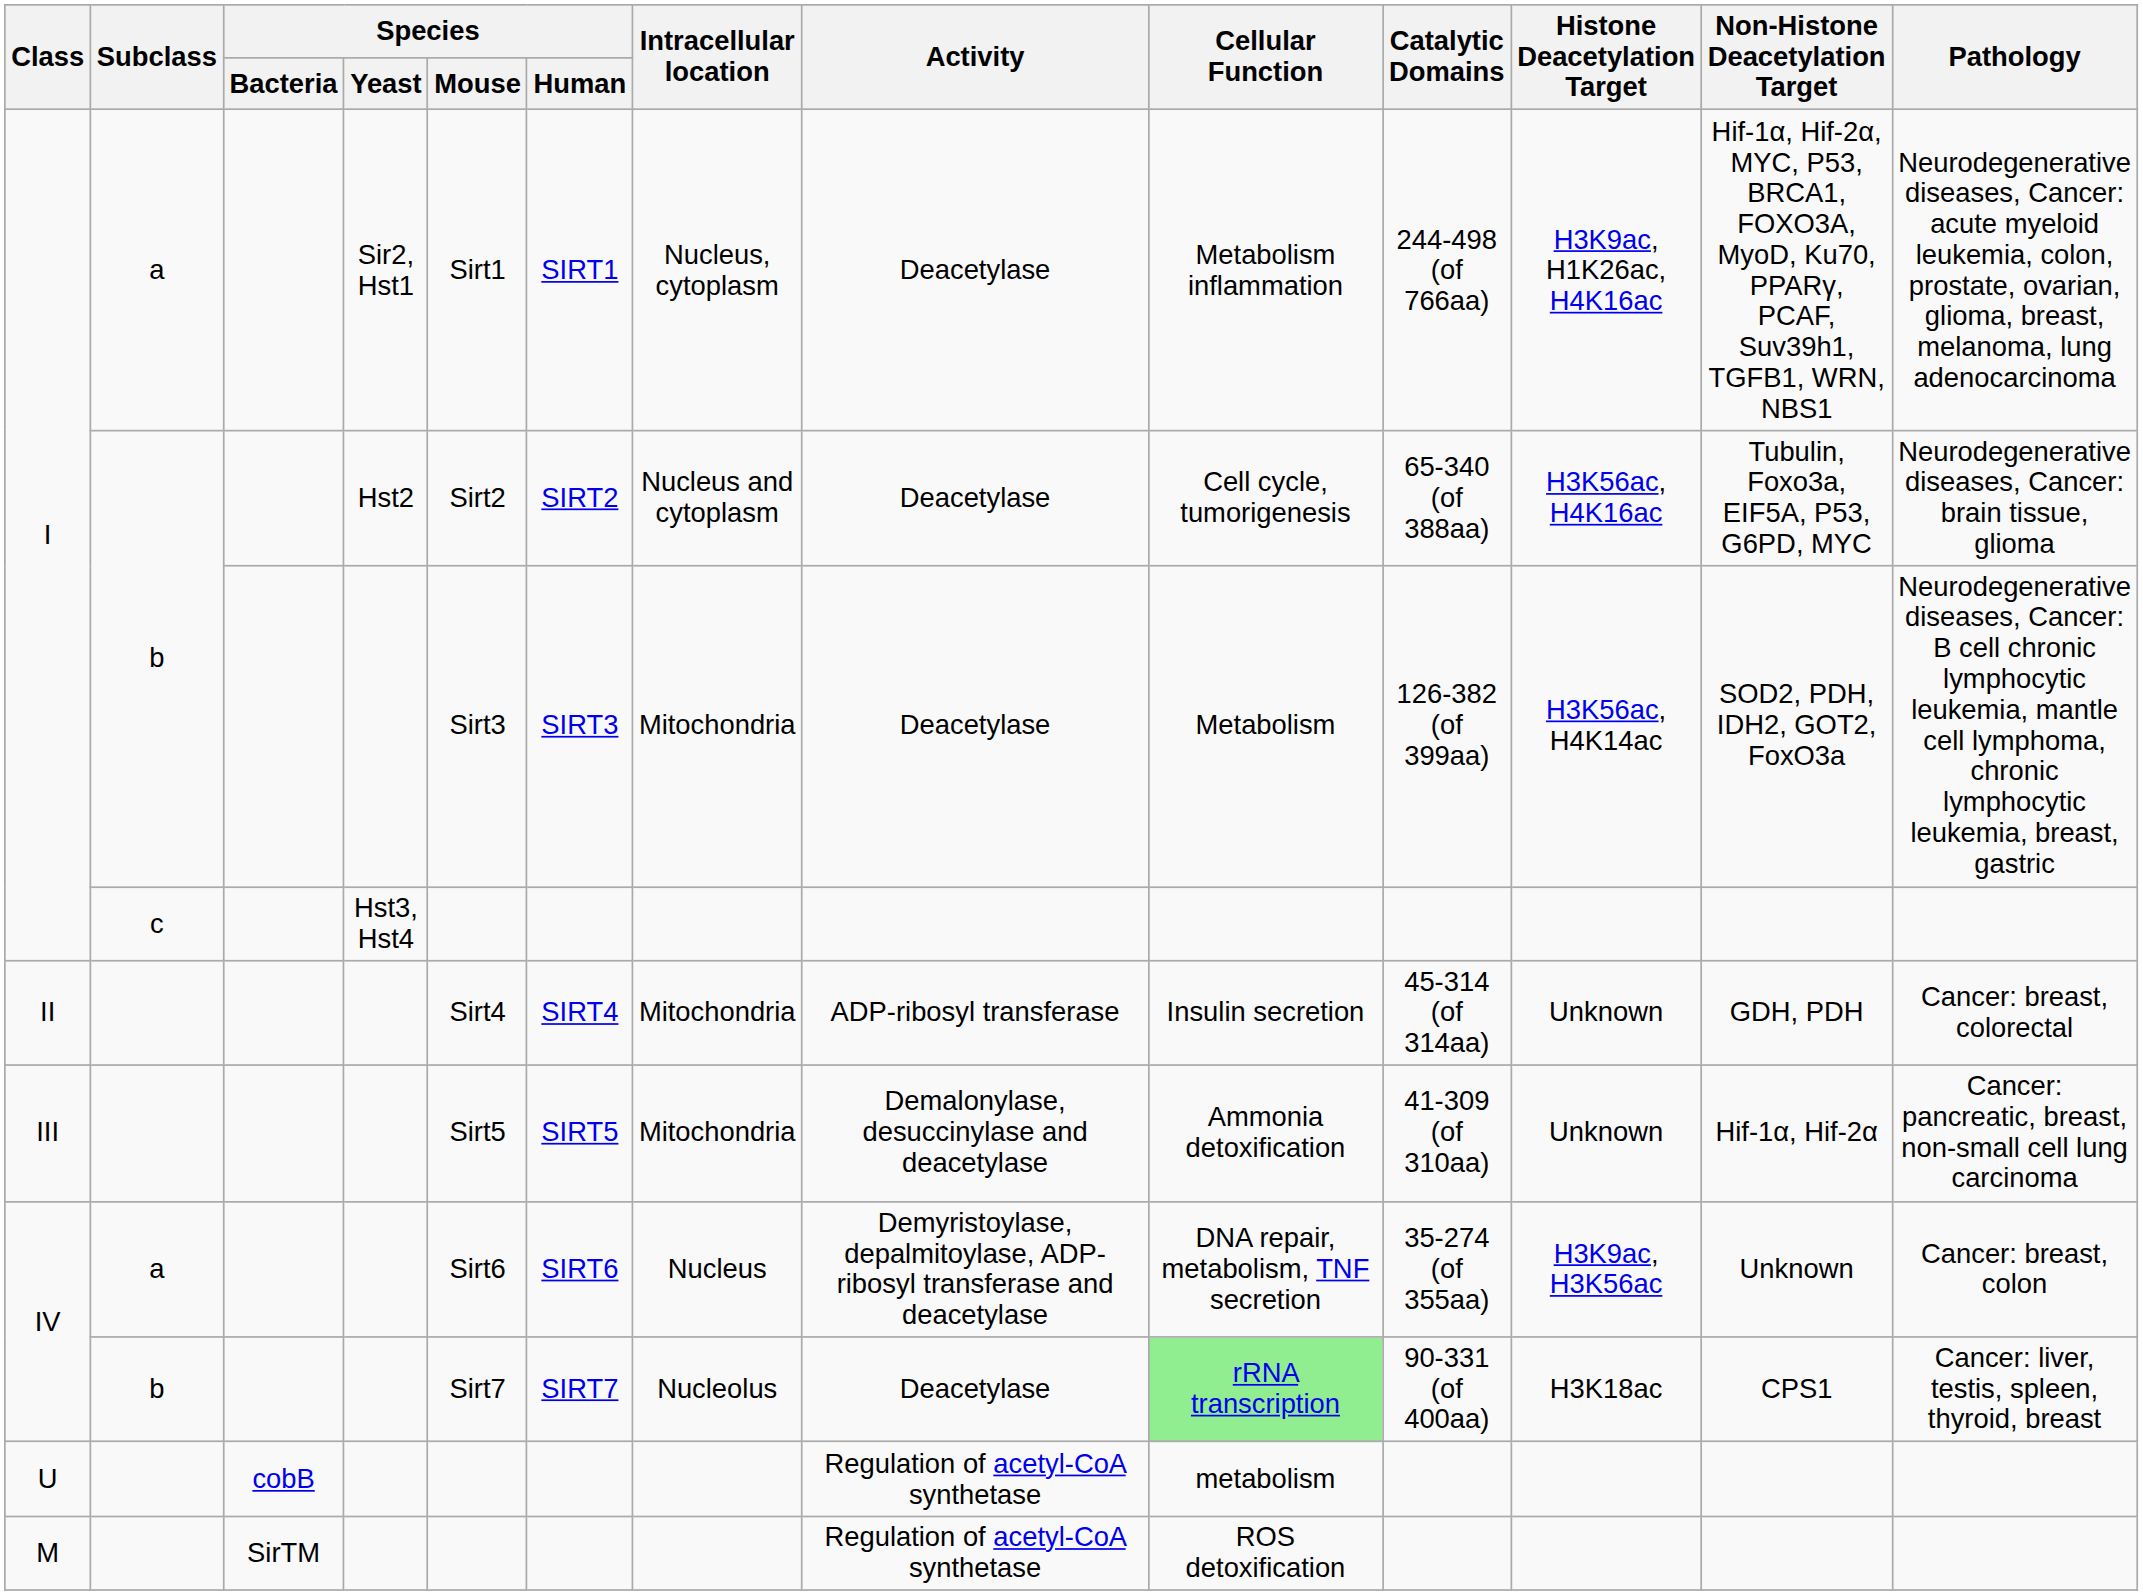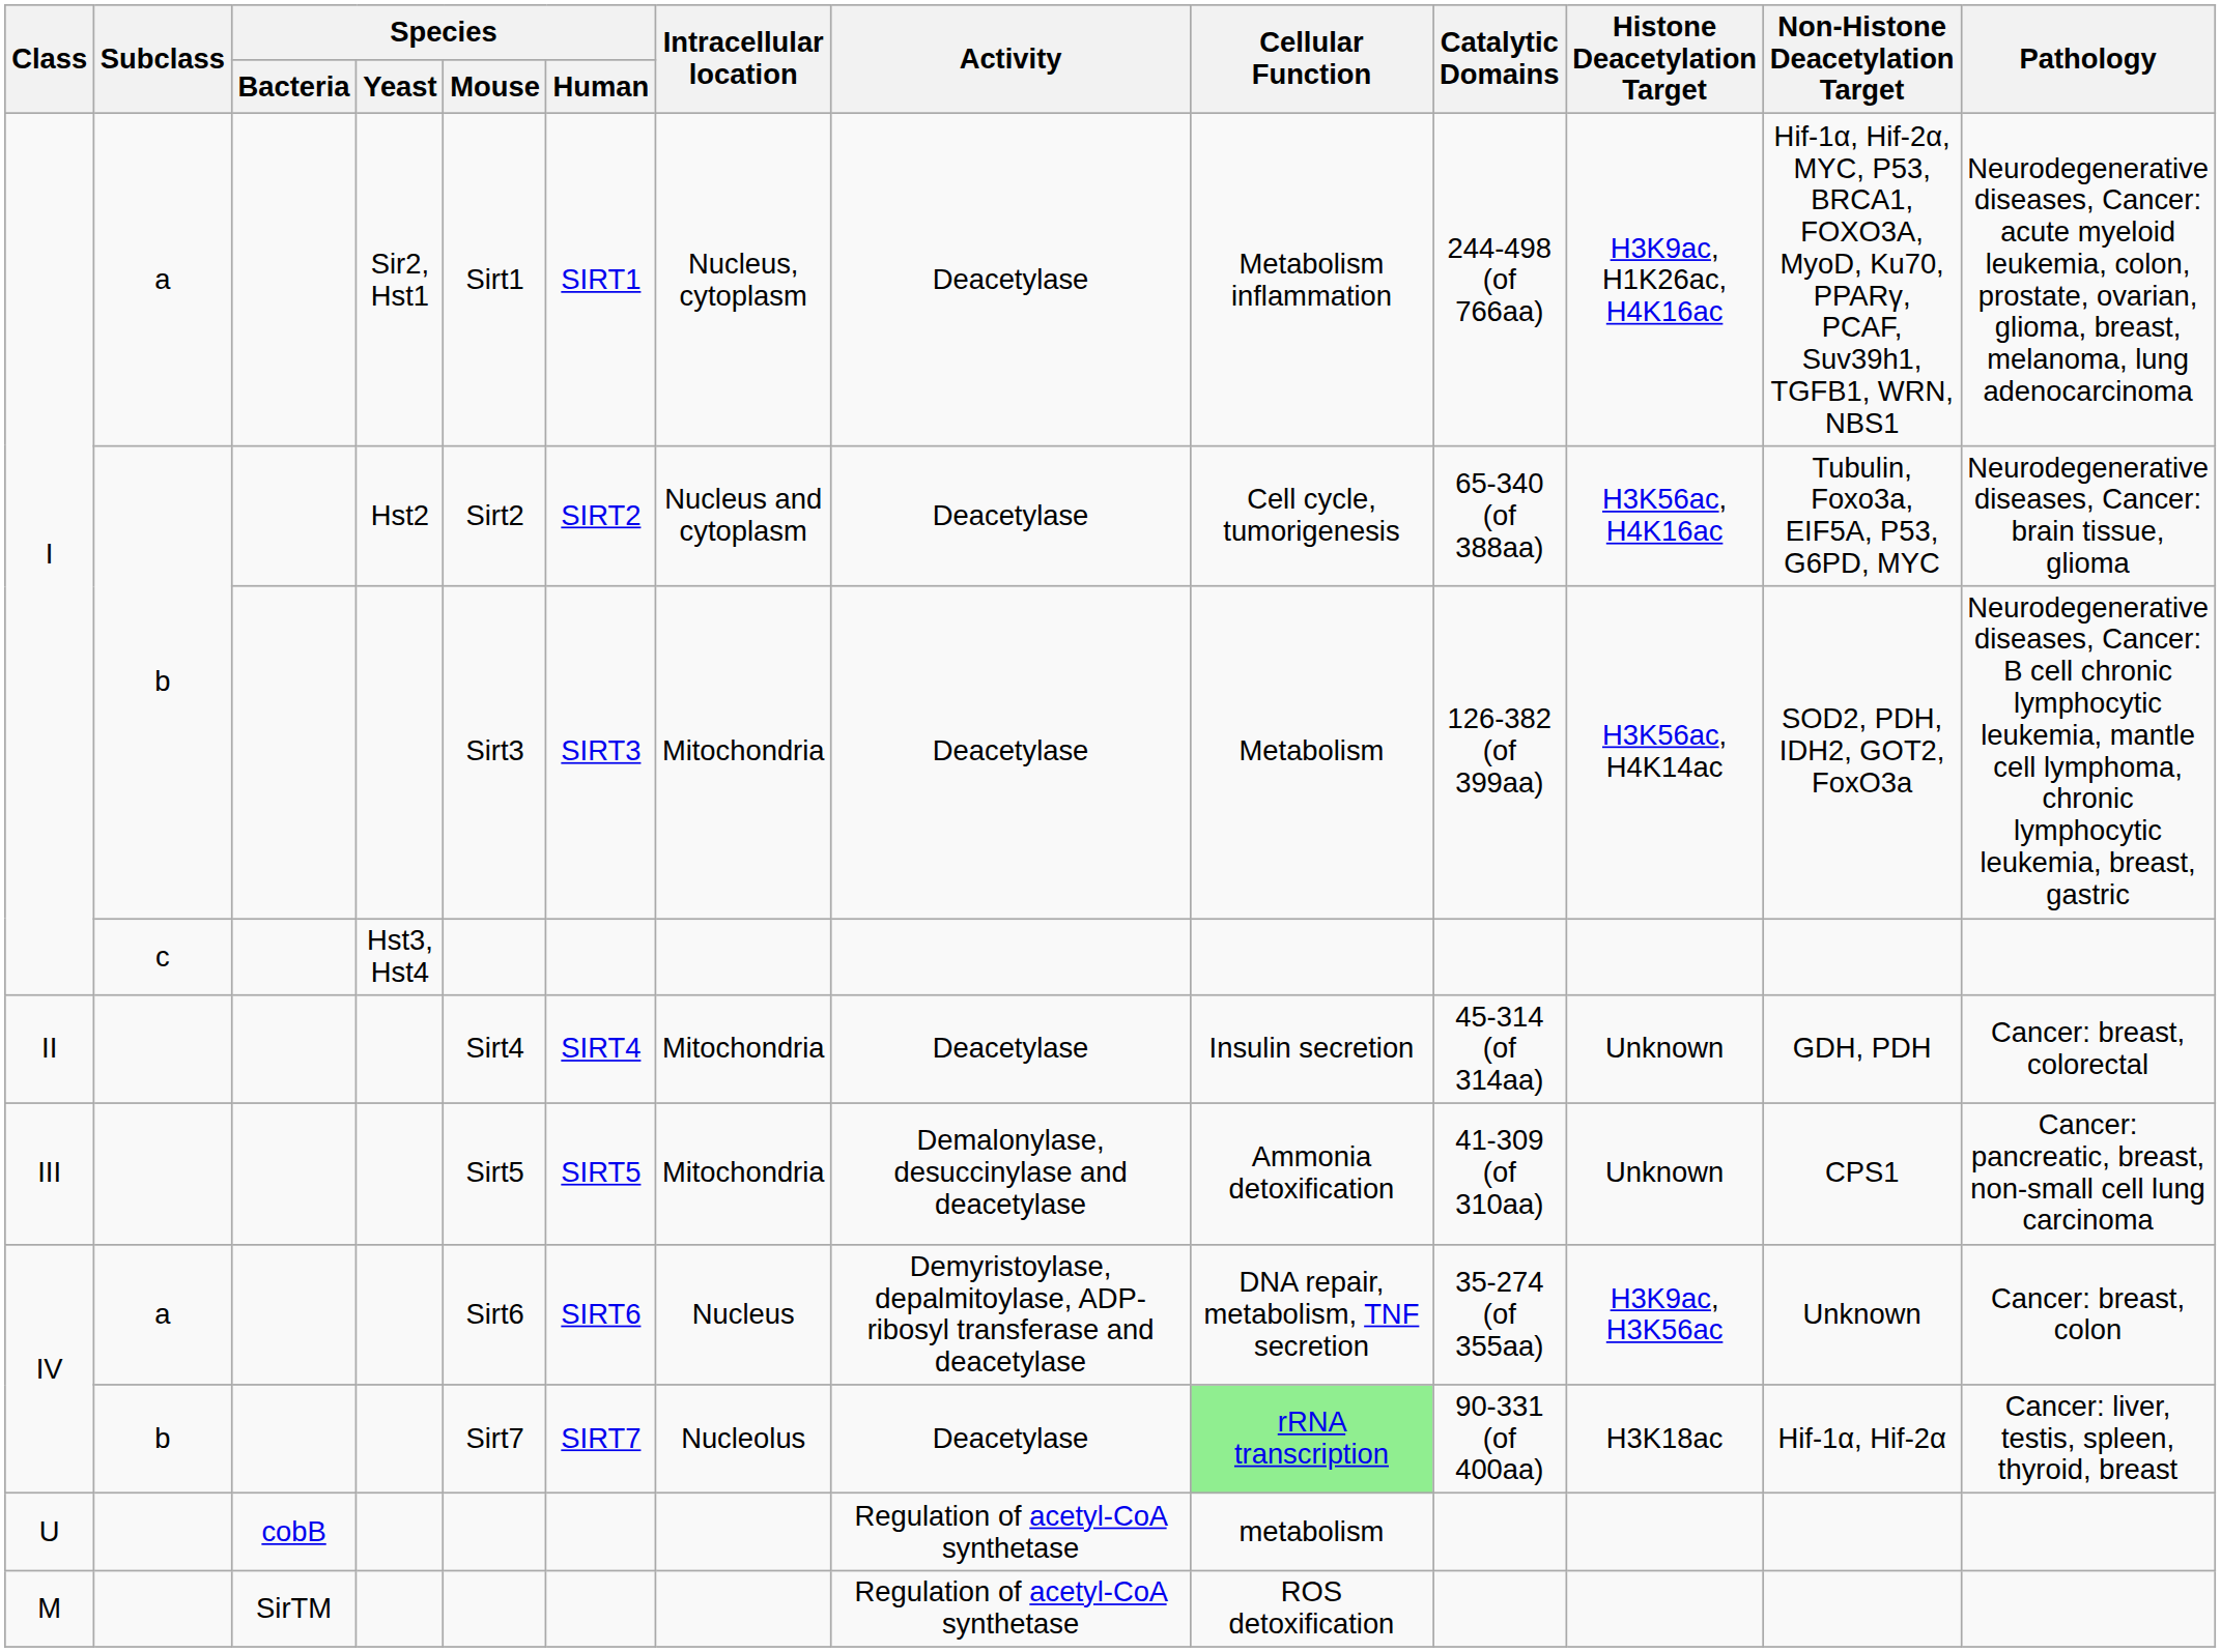 <table class="wikitable" style="text-align:center">
 <tr>
 <th rowspan="2">Class</th>
 <th rowspan="2">Subclass</th>
 <th colspan="4">Species</th>
 <th rowspan="2">Intracellular<br>location</th>
 <th rowspan="2" width=250pt>Activity</th>
 <th rowspan="2" width=150pt>Cellular Function</th>
 <th rowspan="2"><strong>Catalytic Domains</strong></th>
 <th rowspan="2"><strong>Histone Deacetylation Target</strong></th>
 <th rowspan="2"><strong>Non-Histone Deacetylation Target</strong></th>
 <th rowspan="2"><strong>Pathology</strong></th>
 </tr>
 <tr>
 <th>Bacteria</th>
 <th>Yeast</th>
 <th>Mouse</th>
 <th>Human</th>
 </tr>
 <tr>
 <td rowspan="4">I</td>
 <td>a</td>
 <td></td>
 <td>Sir2,<br>Hst1</td>
 <td>Sirt1</td>
 <td><a href='#'>SIRT1</a></td>
 <td>Nucleus, cytoplasm</td>
 <td>Deacetylase</td>
 <td>Metabolism inflammation</td>
 <td>244-498 (of 766aa)</td>
 <td><a href='#'>H3K9ac</a>, H1K26ac, <a href='#'>H4K16ac</a></td>
 <td>Hif-1α, Hif-2α, MYC, P53, BRCA1, FOXO3A, MyoD, Ku70, PPARγ, PCAF, Suv39h1, TGFB1, WRN, NBS1</td>
 <td>Neurodegenerative diseases, Cancer: acute myeloid leukemia, colon, prostate, ovarian, glioma, breast, melanoma, lung adenocarcinoma</td>
 </tr>
 <tr>
 <td rowspan="2">b</td>
 <td></td>
 <td>Hst2</td>
 <td>Sirt2</td>
 <td><a href='#'>SIRT2</a></td>
 <td>Nucleus and cytoplasm</td>
 <td>Deacetylase</td>
 <td>Cell cycle, tumorigenesis</td>
 <td>65-340 (of 388aa)</td>
 <td><a href='#'>H3K56ac</a>, <a href='#'>H4K16ac</a></td>
 <td>Tubulin, Foxo3a, EIF5A, P53, G6PD, MYC</td>
 <td>Neurodegenerative diseases, Cancer: brain tissue, glioma</td>
 </tr>
 <tr>
 <td></td>
 <td></td>
 <td>Sirt3</td>
 <td><a href='#'>SIRT3</a></td>
 <td>Mitochondria</td>
 <td>Deacetylase</td>
 <td>Metabolism</td>
 <td>126-382 (of 399aa)</td>
 <td><a href='#'>H3K56ac</a>, H4K14ac</td>
 <td>SOD2, PDH, IDH2, GOT2, FoxO3a</td>
 <td>Neurodegenerative diseases, Cancer: B cell chronic lymphocytic leukemia, mantle cell lymphoma, chronic lymphocytic leukemia, breast, gastric</td>
 </tr>
 <tr>
 <td>c</td>
 <td></td>
 <td>Hst3,<br>Hst4</td>
 <td></td>
 <td></td>
 <td></td>
 <td></td>
 <td></td>
 <td></td>
 <td></td>
 <td></td>
 <td></td>
 </tr>
 <tr>
 <td>II</td>
 <td></td>
 <td></td>
 <td></td>
 <td>Sirt4</td>
 <td><a href='#'>SIRT4</a></td>
 <td>Mitochondria</td>
-<td>ADP-ribosyl transferase</td>
+<td>Deacetylase</td>
 <td>Insulin secretion</td>
 <td>45-314 (of 314aa)</td>
 <td>Unknown</td>
 <td>GDH, PDH</td>
 <td>Cancer: breast, colorectal</td>
 </tr>
 <tr>
 <td style="height:38px">III</td>
 <td></td>
 <td></td>
 <td></td>
 <td>Sirt5</td>
 <td><a href='#'>SIRT5</a></td>
 <td>Mitochondria</td>
 <td>Demalonylase, desuccinylase and deacetylase</td>
 <td>Ammonia detoxification</td>
 <td>41-309 (of 310aa)</td>
 <td>Unknown</td>
-<td>Hif-1α, Hif-2α</td>
+<td>CPS1</td>
 <td>Cancer: pancreatic, breast, non-small cell lung carcinoma</td>
 </tr>
 <tr>
 <td rowspan="2">IV</td>
 <td>a</td>
 <td></td>
 <td></td>
 <td>Sirt6</td>
 <td><a href='#'>SIRT6</a></td>
 <td>Nucleus</td>
 <td>Demyristoylase, depalmitoylase, ADP-ribosyl transferase and deacetylase</td>
 <td>DNA repair, metabolism, <a href='#'>TNF</a> secretion</td>
 <td>35-274 (of 355aa)</td>
 <td><a href='#'>H3K9ac</a>, <a href='#'>H3K56ac</a></td>
 <td>Unknown</td>
 <td>Cancer: breast, colon</td>
 </tr>
 <tr>
 <td>b</td>
 <td></td>
 <td></td>
 <td>Sirt7</td>
 <td><a href='#'>SIRT7</a></td>
 <td>Nucleolus</td>
 <td>Deacetylase</td>
 <td style="background: lightgreen;"><a href='#'>rRNA</a> <a href='#'>transcription</a></td>
 <td>90-331 (of 400aa)</td>
 <td>H3K18ac</td>
-<td>CPS1</td>
+<td>Hif-1α, Hif-2α</td>
 <td>Cancer: liver, testis, spleen, thyroid, breast</td>
 </tr>
 <tr>
 <td>U</td>
 <td></td>
 <td><a href='#'>cobB</a></td>
 <td></td>
 <td></td>
 <td></td>
 <td></td>
 <td>Regulation of <a href='#'>acetyl-CoA</a> synthetase</td>
 <td>metabolism</td>
 <td></td>
 <td></td>
 <td></td>
 <td></td>
 </tr>
 <tr>
 <td>M</td>
 <td></td>
 <td>SirTM</td>
 <td></td>
 <td></td>
 <td></td>
 <td></td>
 <td>Regulation of <a href='#'>acetyl-CoA</a> synthetase</td>
 <td>ROS detoxification</td>
 <td></td>
 <td></td>
 <td></td>
 <td></td>
 </tr>
 </table>
